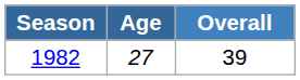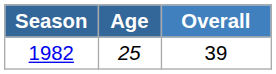 <table class="wikitable" style="font-size:95%; text-align:center; border:grey solid 1px; border-collapse:collapse; background:#ffffff;">
 <tr>
 <th style="background-color:#369; color:white; width:60px;"> Season </th>
 <th style="background-color:#369; color:white; width:40px;"> Age </th>
 <th style="background-color:#4180be; color:white; width:75px;">Overall</th>
 </tr>
 <tr>
 <td><a href='#'>1982</a></td>
-<td><em>27</em></td>
+<td><em>25</em></td>
 <td>39</td>
 </tr>
 </table>
